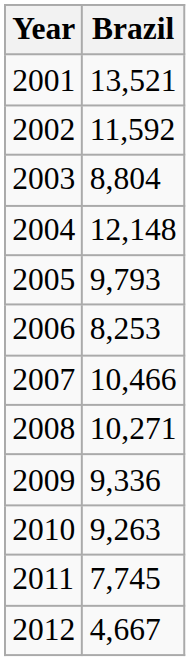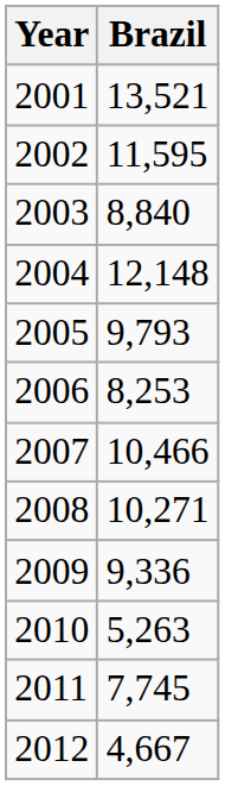 <table class="wikitable">
 <tr>
 <th>Year</th>
 <th>Brazil</th>
 </tr>
 <tr>
 <td>2001</td>
 <td>13,521</td>
 </tr>
 <tr>
 <td>2002</td>
-<td>11,592</td>
+<td>11,595</td>
 </tr>
 <tr>
 <td>2003</td>
-<td>8,804</td>
+<td>8,840</td>
 </tr>
 <tr>
 <td>2004</td>
 <td>12,148</td>
 </tr>
 <tr>
 <td>2005</td>
 <td>9,793</td>
 </tr>
 <tr>
 <td>2006</td>
 <td>8,253</td>
 </tr>
 <tr>
 <td>2007</td>
 <td>10,466</td>
 </tr>
 <tr>
 <td>2008</td>
 <td>10,271</td>
 </tr>
 <tr>
 <td>2009</td>
 <td>9,336</td>
 </tr>
 <tr>
 <td>2010</td>
-<td>9,263</td>
+<td>5,263</td>
 </tr>
 <tr>
 <td>2011</td>
 <td>7,745</td>
 </tr>
 <tr>
 <td>2012</td>
 <td>4,667</td>
 </tr>
 </table>
